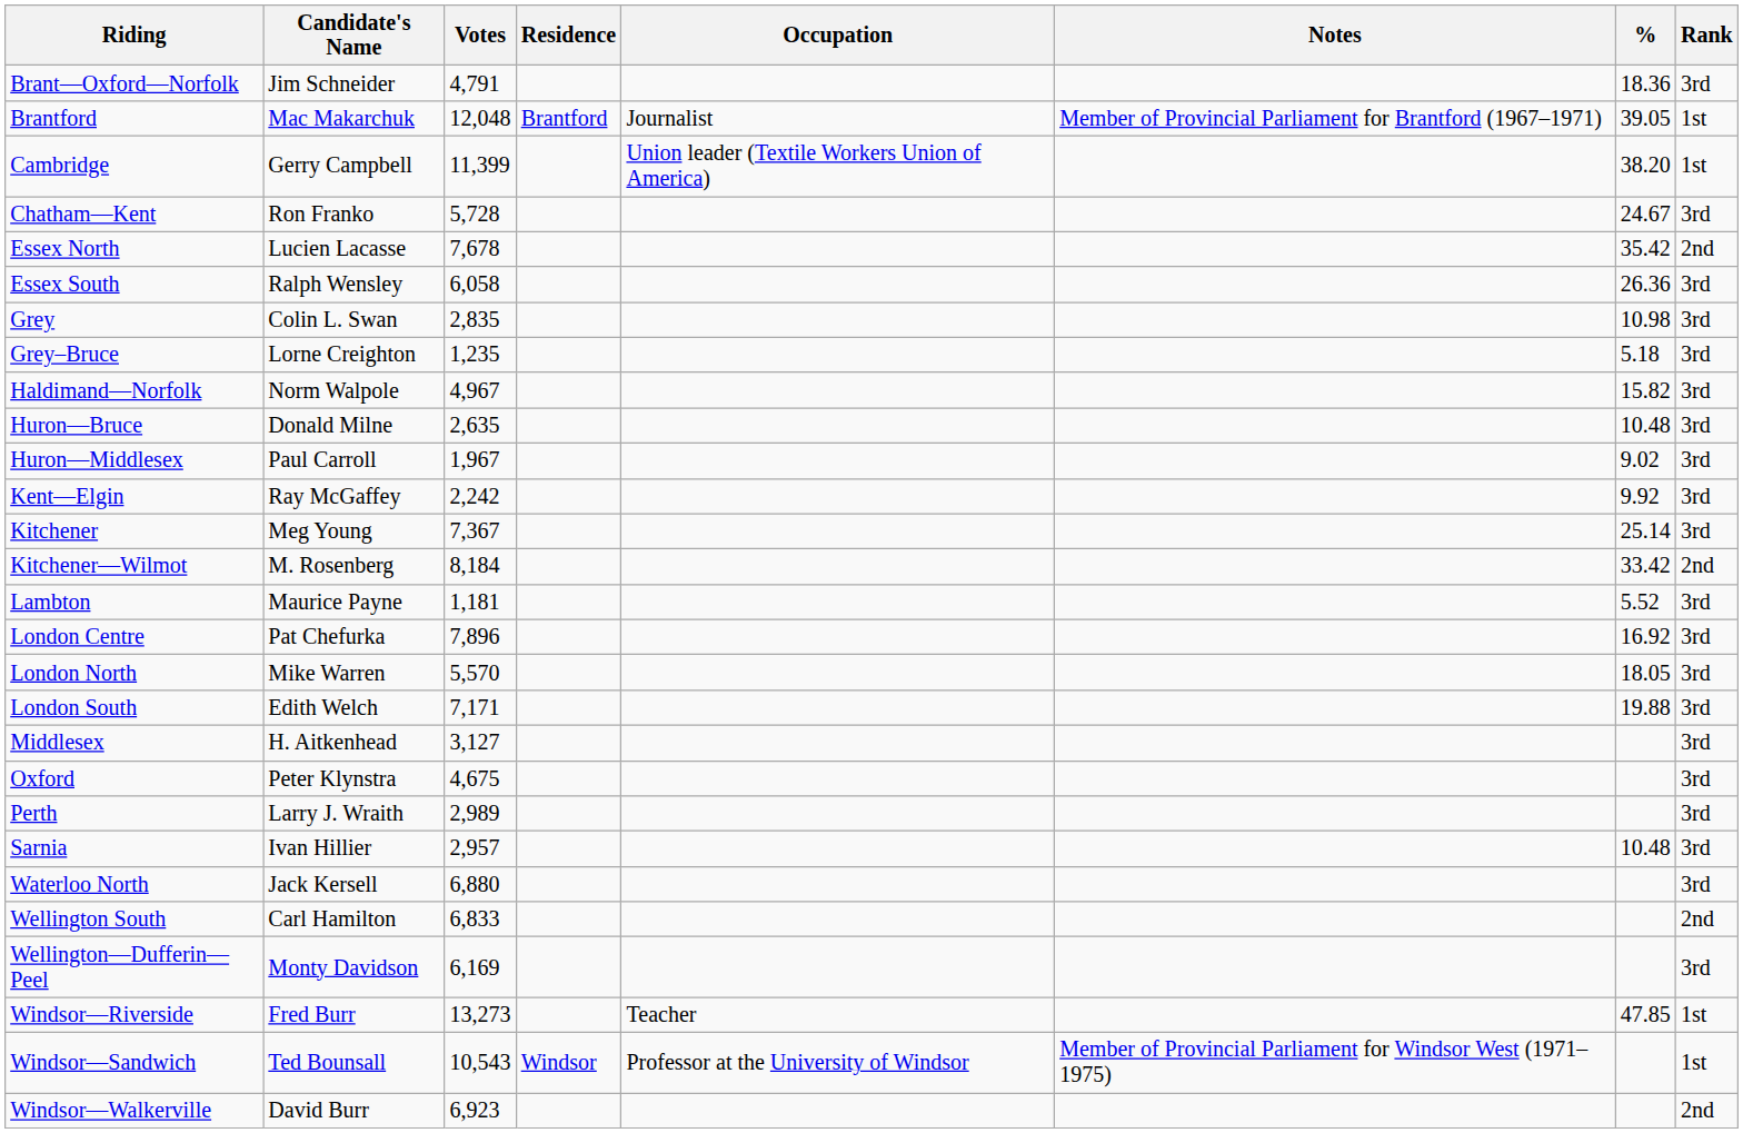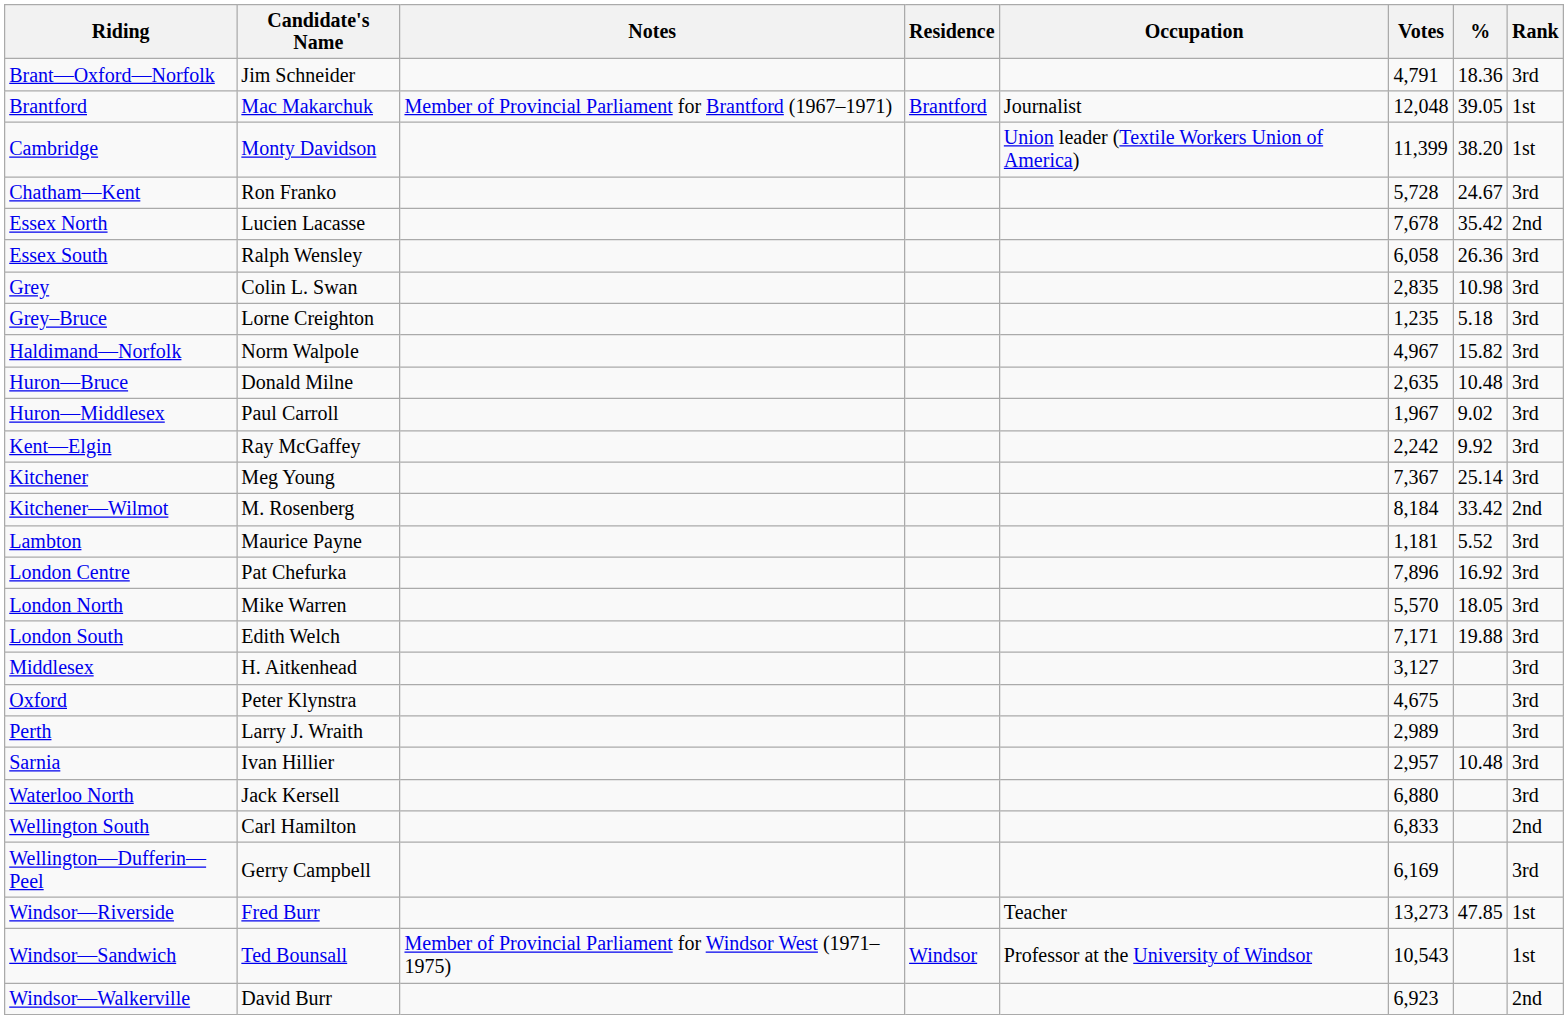 <table class="wikitable sortable">
 <tr>
 <th>Riding<br></th>
 <th>Candidate's Name</th>
-<th>Votes</th>
+<th>Notes</th>
 <th>Residence</th>
 <th>Occupation</th>
-<th>Notes</th>
+<th>Votes</th>
 <th>%</th>
 <th>Rank</th>
 </tr>
 <tr>
 <td><a href='#'>Brant—Oxford—Norfolk</a></td>
 <td>Jim Schneider</td>
-<td>4,791</td>
 <td></td>
 <td></td>
 <td></td>
+<td>4,791</td>
 <td>18.36</td>
 <td>3rd</td>
 </tr>
 <tr>
 <td><a href='#'>Brantford</a></td>
 <td><a href='#'>Mac Makarchuk</a></td>
-<td>12,048</td>
+<td><a href='#'>Member of Provincial Parliament</a> for <a href='#'>Brantford</a> (1967–1971)</td>
 <td><a href='#'>Brantford</a></td>
 <td>Journalist</td>
-<td><a href='#'>Member of Provincial Parliament</a> for <a href='#'>Brantford</a> (1967–1971)</td>
+<td>12,048</td>
 <td>39.05</td>
 <td>1st</td>
 </tr>
 <tr>
 <td><a href='#'>Cambridge</a></td>
-<td>Gerry Campbell</td>
-<td>11,399</td>
+<td><a href='#'>Monty Davidson</a></td>
+<td></td>
 <td></td>
 <td><a href='#'>Union</a> leader (<a href='#'>Textile Workers Union of America</a>)</td>
-<td></td>
+<td>11,399</td>
 <td>38.20</td>
 <td>1st</td>
 </tr>
 <tr>
 <td><a href='#'>Chatham—Kent</a></td>
 <td>Ron Franko</td>
-<td>5,728</td>
 <td></td>
 <td></td>
 <td></td>
+<td>5,728</td>
 <td>24.67</td>
 <td>3rd</td>
 </tr>
 <tr>
 <td><a href='#'>Essex North</a></td>
 <td>Lucien Lacasse</td>
-<td>7,678</td>
 <td></td>
 <td></td>
 <td></td>
+<td>7,678</td>
 <td>35.42</td>
 <td>2nd</td>
 </tr>
 <tr>
 <td><a href='#'>Essex South</a></td>
 <td>Ralph Wensley</td>
-<td>6,058</td>
 <td></td>
 <td></td>
 <td></td>
+<td>6,058</td>
 <td>26.36</td>
 <td>3rd</td>
 </tr>
 <tr>
 <td><a href='#'>Grey</a></td>
 <td>Colin L. Swan</td>
-<td>2,835</td>
 <td></td>
 <td></td>
 <td></td>
+<td>2,835</td>
 <td>10.98</td>
 <td>3rd</td>
 </tr>
 <tr>
 <td><a href='#'>Grey–Bruce</a></td>
 <td>Lorne Creighton</td>
-<td>1,235</td>
 <td></td>
 <td></td>
 <td></td>
+<td>1,235</td>
 <td>5.18</td>
 <td>3rd</td>
 </tr>
 <tr>
 <td><a href='#'>Haldimand—Norfolk</a></td>
 <td>Norm Walpole</td>
-<td>4,967</td>
 <td></td>
 <td></td>
 <td></td>
+<td>4,967</td>
 <td>15.82</td>
 <td>3rd</td>
 </tr>
 <tr>
 <td><a href='#'>Huron—Bruce</a></td>
 <td>Donald Milne</td>
-<td>2,635</td>
 <td></td>
 <td></td>
 <td></td>
+<td>2,635</td>
 <td>10.48</td>
 <td>3rd</td>
 </tr>
 <tr>
 <td><a href='#'>Huron—Middlesex</a></td>
 <td>Paul Carroll</td>
-<td>1,967</td>
 <td></td>
 <td></td>
 <td></td>
+<td>1,967</td>
 <td>9.02</td>
 <td>3rd</td>
 </tr>
 <tr>
 <td><a href='#'>Kent—Elgin</a></td>
 <td>Ray McGaffey</td>
-<td>2,242</td>
 <td></td>
 <td></td>
 <td></td>
+<td>2,242</td>
 <td>9.92</td>
 <td>3rd</td>
 </tr>
 <tr>
 <td><a href='#'>Kitchener</a></td>
 <td>Meg Young</td>
-<td>7,367</td>
 <td></td>
 <td></td>
 <td></td>
+<td>7,367</td>
 <td>25.14</td>
 <td>3rd</td>
 </tr>
 <tr>
 <td><a href='#'>Kitchener—Wilmot</a></td>
 <td>M. Rosenberg</td>
-<td>8,184</td>
 <td></td>
 <td></td>
 <td></td>
+<td>8,184</td>
 <td>33.42</td>
 <td>2nd</td>
 </tr>
 <tr>
 <td><a href='#'>Lambton</a></td>
 <td>Maurice Payne</td>
-<td>1,181</td>
 <td></td>
 <td></td>
 <td></td>
+<td>1,181</td>
 <td>5.52</td>
 <td>3rd</td>
 </tr>
 <tr>
 <td><a href='#'>London Centre</a></td>
 <td>Pat Chefurka</td>
-<td>7,896</td>
 <td></td>
 <td></td>
 <td></td>
+<td>7,896</td>
 <td>16.92</td>
 <td>3rd</td>
 </tr>
 <tr>
 <td><a href='#'>London North</a></td>
 <td>Mike Warren</td>
-<td>5,570</td>
 <td></td>
 <td></td>
 <td></td>
+<td>5,570</td>
 <td>18.05</td>
 <td>3rd</td>
 </tr>
 <tr>
 <td><a href='#'>London South</a></td>
 <td>Edith Welch</td>
-<td>7,171</td>
 <td></td>
 <td></td>
 <td></td>
+<td>7,171</td>
 <td>19.88</td>
 <td>3rd</td>
 </tr>
 <tr>
 <td><a href='#'>Middlesex</a></td>
 <td>H. Aitkenhead</td>
-<td>3,127</td>
 <td></td>
 <td></td>
 <td></td>
+<td>3,127</td>
 <td></td>
 <td>3rd</td>
 </tr>
 <tr>
 <td><a href='#'>Oxford</a></td>
 <td>Peter Klynstra</td>
-<td>4,675</td>
 <td></td>
 <td></td>
 <td></td>
+<td>4,675</td>
 <td></td>
 <td>3rd</td>
 </tr>
 <tr>
 <td><a href='#'>Perth</a></td>
 <td>Larry J. Wraith</td>
-<td>2,989</td>
 <td></td>
 <td></td>
 <td></td>
+<td>2,989</td>
 <td></td>
 <td>3rd</td>
 </tr>
 <tr>
 <td><a href='#'>Sarnia</a></td>
 <td>Ivan Hillier</td>
-<td>2,957</td>
 <td></td>
 <td></td>
 <td></td>
+<td>2,957</td>
 <td>10.48</td>
 <td>3rd</td>
 </tr>
 <tr>
 <td><a href='#'>Waterloo North</a></td>
 <td>Jack Kersell</td>
-<td>6,880</td>
 <td></td>
 <td></td>
 <td></td>
+<td>6,880</td>
 <td></td>
 <td>3rd</td>
 </tr>
 <tr>
 <td><a href='#'>Wellington South</a></td>
 <td>Carl Hamilton</td>
-<td>6,833</td>
 <td></td>
 <td></td>
 <td></td>
+<td>6,833</td>
 <td></td>
 <td>2nd</td>
 </tr>
 <tr>
 <td><a href='#'>Wellington—Dufferin—Peel</a></td>
-<td><a href='#'>Monty Davidson</a></td>
-<td>6,169</td>
+<td>Gerry Campbell</td>
 <td></td>
 <td></td>
 <td></td>
+<td>6,169</td>
 <td></td>
 <td>3rd</td>
 </tr>
 <tr>
 <td><a href='#'>Windsor—Riverside</a></td>
 <td><a href='#'>Fred Burr</a></td>
-<td>13,273</td>
+<td></td>
 <td></td>
 <td>Teacher</td>
-<td></td>
+<td>13,273</td>
 <td>47.85</td>
 <td>1st</td>
 </tr>
 <tr>
 <td><a href='#'>Windsor—Sandwich</a></td>
 <td><a href='#'>Ted Bounsall</a></td>
-<td>10,543</td>
+<td><a href='#'>Member of Provincial Parliament</a> for <a href='#'>Windsor West</a> (1971–1975)</td>
 <td><a href='#'>Windsor</a></td>
 <td>Professor at the <a href='#'>University of Windsor</a></td>
-<td><a href='#'>Member of Provincial Parliament</a> for <a href='#'>Windsor West</a> (1971–1975)</td>
+<td>10,543</td>
 <td></td>
 <td>1st</td>
 </tr>
 <tr>
 <td><a href='#'>Windsor—Walkerville</a></td>
 <td>David Burr</td>
-<td>6,923</td>
 <td></td>
 <td></td>
 <td></td>
+<td>6,923</td>
 <td></td>
 <td>2nd</td>
 </tr>
 </table>
